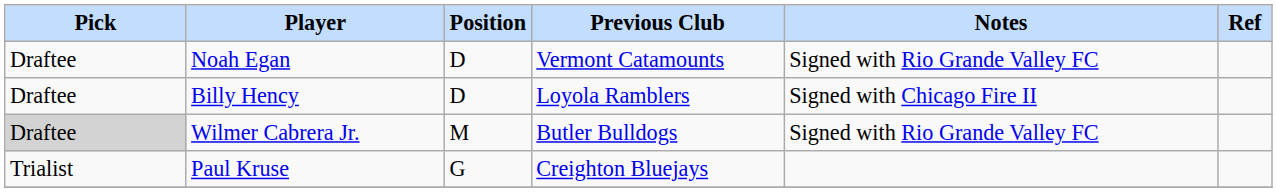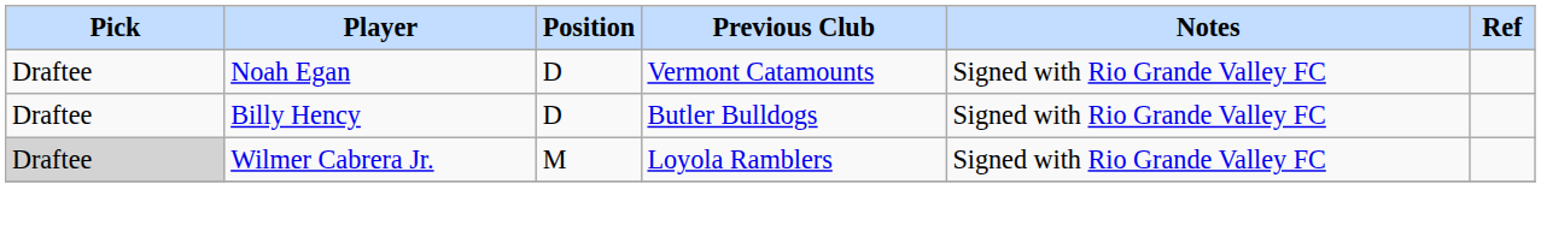 <table class="wikitable" style="text-align:left; font-size:95%;">
 <tr>
 <th style="background:#c2ddff; width:120px;">Pick</th>
 <th style="background:#c2ddff; width:175px;">Player</th>
 <th style="background:#c2ddff; width:50px;">Position</th>
 <th style="background:#c2ddff; width:170px;">Previous Club</th>
 <th style="background:#c2ddff; width:300px;">Notes</th>
 <th style="background:#c2ddff; width:30px;">Ref</th>
 </tr>
 <tr>
 <td>Draftee</td>
 <td> <a href='#'>Noah Egan</a></td>
 <td>D</td>
 <td> <a href='#'>Vermont Catamounts</a></td>
 <td>Signed with <a href='#'>Rio Grande Valley FC</a></td>
 <td></td>
 </tr>
 <tr>
 <td>Draftee</td>
 <td> <a href='#'>Billy Hency</a></td>
 <td>D</td>
-<td> <a href='#'>Loyola Ramblers</a></td>
-<td>Signed with <a href='#'>Chicago Fire II</a></td>
+<td> <a href='#'>Butler Bulldogs</a></td>
+<td>Signed with <a href='#'>Rio Grande Valley FC</a></td>
 <td></td>
 </tr>
 <tr>
 <td style="background: lightgrey;">Draftee</td>
 <td> <a href='#'>Wilmer Cabrera Jr.</a></td>
 <td>M</td>
-<td> <a href='#'>Butler Bulldogs</a></td>
+<td> <a href='#'>Loyola Ramblers</a></td>
 <td>Signed with <a href='#'>Rio Grande Valley FC</a></td>
-<td></td>
-</tr>
-<tr>
-<td>Trialist</td>
-<td> <a href='#'>Paul Kruse</a></td>
-<td>G</td>
-<td> <a href='#'>Creighton Bluejays</a></td>
-<td></td>
 <td></td>
 </tr>
 <tr>
 </tr>
 </table>
